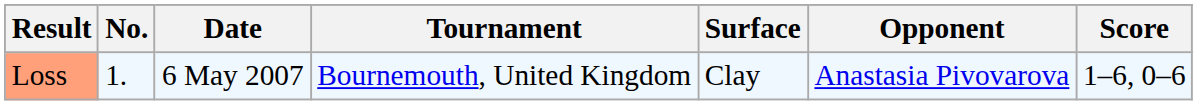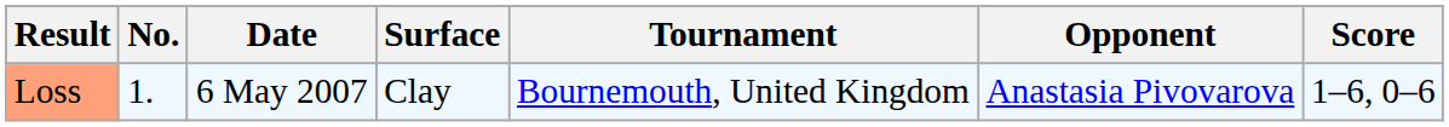 <table class="sortable wikitable" style=font-size:97%>
 <tr>
 <th>Result</th>
 <th>No.</th>
 <th>Date</th>
+<th>Surface</th>
 <th>Tournament</th>
-<th>Surface</th>
 <th>Opponent</th>
 <th>Score</th>
 </tr>
 <tr bgcolor="#f0f8ff">
 <td style="background:#ffa07a;">Loss</td>
 <td>1.</td>
 <td>6 May 2007</td>
+<td>Clay</td>
 <td><a href='#'>Bournemouth</a>, United Kingdom</td>
-<td>Clay</td>
 <td> <a href='#'>Anastasia Pivovarova</a></td>
 <td>1–6, 0–6</td>
 </tr>
 </table>
